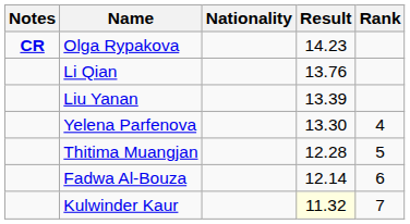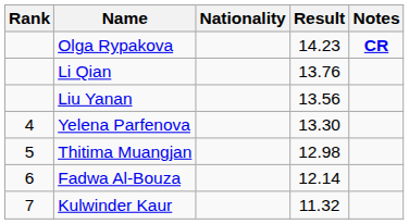 <table class="wikitable sortable" style="text-align:center;font-size:95%">
 <tr>
-<th>Notes</th>
+<th>Rank</th>
 <th>Name</th>
 <th>Nationality</th>
 <th>Result</th>
-<th>Rank</th>
+<th>Notes</th>
 </tr>
 <tr>
-<td><strong><a href='#'>CR</a></strong></td>
+<td></td>
 <td align=left><a href='#'>Olga Rypakova</a></td>
 <td align=left></td>
 <td>14.23</td>
-<td></td>
+<td><strong><a href='#'>CR</a></strong></td>
 </tr>
 <tr>
 <td></td>
 <td align=left><a href='#'>Li Qian</a></td>
 <td align=left></td>
 <td>13.76</td>
 <td></td>
 </tr>
 <tr>
 <td></td>
 <td align=left><a href='#'>Liu Yanan</a></td>
 <td align=left></td>
-<td>13.39</td>
+<td>13.56</td>
 <td></td>
 </tr>
 <tr>
-<td></td>
+<td>4</td>
 <td align=left><a href='#'>Yelena Parfenova</a></td>
 <td align=left></td>
 <td>13.30</td>
-<td>4</td>
+<td></td>
 </tr>
 <tr>
-<td></td>
+<td>5</td>
 <td align=left><a href='#'>Thitima Muangjan</a></td>
 <td align=left></td>
-<td>12.28</td>
-<td>5</td>
+<td>12.98</td>
+<td></td>
 </tr>
 <tr>
-<td></td>
+<td>6</td>
 <td align=left><a href='#'>Fadwa Al-Bouza</a></td>
 <td align=left></td>
 <td>12.14</td>
-<td>6</td>
+<td></td>
 </tr>
 <tr>
-<td></td>
+<td>7</td>
 <td align=left><a href='#'>Kulwinder Kaur</a></td>
 <td align=left></td>
-<td style="background: lightyellow;">11.32</td>
-<td>7</td>
+<td>11.32</td>
+<td></td>
 </tr>
 </table>
